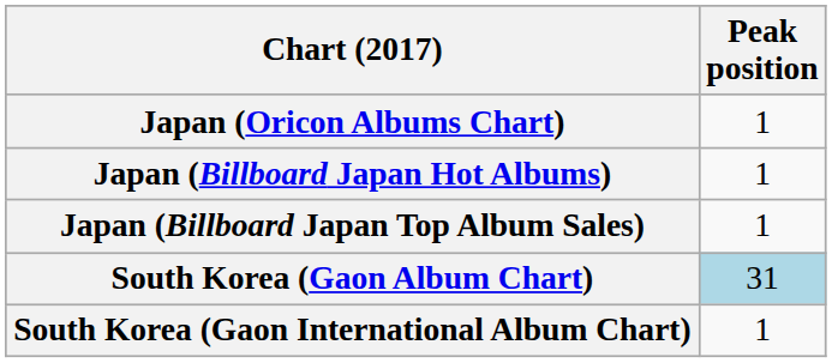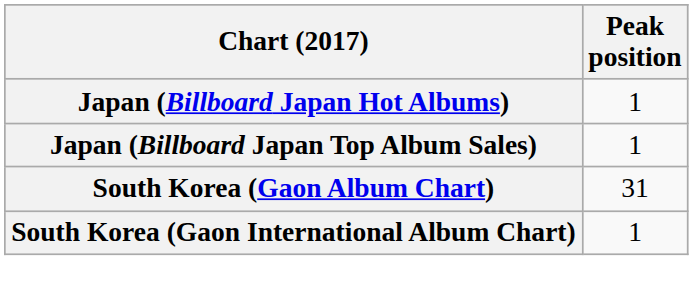 <table class="wikitable sortable plainrowheaders" style="text-align:center">
 <tr>
 <th>Chart (2017)</th>
 <th>Peak<br>position</th>
-</tr>
-<tr>
-<th scope="row">Japan (<a href='#'>Oricon Albums Chart</a>)</th>
-<td>1</td>
 </tr>
 <tr>
 <th scope="row">Japan (<a href='#'><em>Billboard</em> Japan Hot Albums</a>)</th>
 <td>1</td>
 </tr>
 <tr>
 <th scope="row">Japan (<em>Billboard</em> Japan Top Album Sales)</th>
 <td>1</td>
 </tr>
 <tr>
 <th scope="row">South Korea (<a href='#'>Gaon Album Chart</a>)</th>
-<td style="background: lightblue;">31</td>
+<td>31</td>
 </tr>
 <tr>
 <th scope="row">South Korea (Gaon International Album Chart)</th>
 <td>1</td>
 </tr>
 </table>
